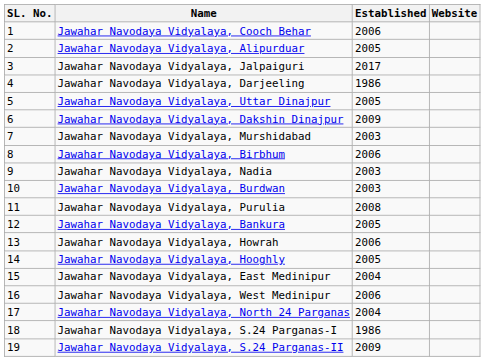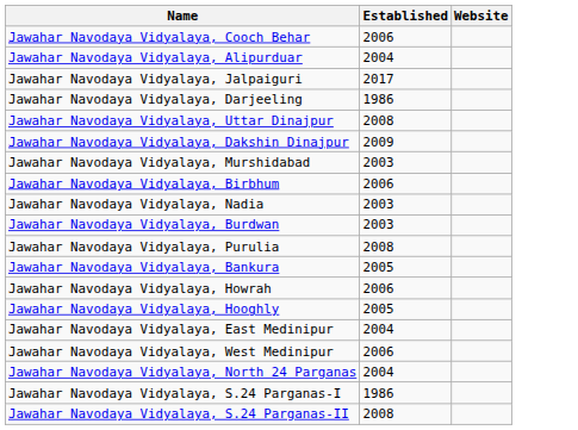 <table class="wikitable sortable mw-collapsible">
 <tr>
-<th>SL. No.</th>
 <th>Name</th>
 <th>Established</th>
 <th>Website</th>
 </tr>
 <tr>
-<td>1</td>
 <td><a href='#'>Jawahar Navodaya Vidyalaya, Cooch Behar</a></td>
 <td>2006</td>
 <td></td>
 </tr>
 <tr>
-<td>2</td>
 <td><a href='#'>Jawahar Navodaya Vidyalaya, Alipurduar</a></td>
-<td>2005</td>
+<td>2004</td>
 <td></td>
 </tr>
 <tr>
-<td>3</td>
 <td>Jawahar Navodaya Vidyalaya, Jalpaiguri</td>
 <td>2017</td>
 <td></td>
 </tr>
 <tr>
-<td>4</td>
 <td>Jawahar Navodaya Vidyalaya, Darjeeling</td>
 <td>1986</td>
 <td></td>
 </tr>
 <tr>
-<td>5</td>
 <td><a href='#'>Jawahar Navodaya Vidyalaya, Uttar Dinajpur</a></td>
-<td>2005</td>
+<td>2008</td>
 <td></td>
 </tr>
 <tr>
-<td>6</td>
 <td><a href='#'>Jawahar Navodaya Vidyalaya, Dakshin Dinajpur</a></td>
 <td>2009</td>
 <td></td>
 </tr>
 <tr>
-<td>7</td>
 <td>Jawahar Navodaya Vidyalaya, Murshidabad</td>
 <td>2003</td>
 <td></td>
 </tr>
 <tr>
-<td>8</td>
 <td><a href='#'>Jawahar Navodaya Vidyalaya, Birbhum</a></td>
 <td>2006</td>
 <td></td>
 </tr>
 <tr>
-<td>9</td>
 <td>Jawahar Navodaya Vidyalaya, Nadia</td>
 <td>2003</td>
 <td></td>
 </tr>
 <tr>
-<td>10</td>
 <td><a href='#'>Jawahar Navodaya Vidyalaya, Burdwan</a></td>
 <td>2003</td>
 <td></td>
 </tr>
 <tr>
-<td>11</td>
 <td>Jawahar Navodaya Vidyalaya, Purulia</td>
 <td>2008</td>
 <td></td>
 </tr>
 <tr>
-<td>12</td>
 <td><a href='#'>Jawahar Navodaya Vidyalaya, Bankura</a></td>
 <td>2005</td>
 <td></td>
 </tr>
 <tr>
-<td>13</td>
 <td>Jawahar Navodaya Vidyalaya, Howrah</td>
 <td>2006</td>
 <td></td>
 </tr>
 <tr>
-<td>14</td>
 <td><a href='#'>Jawahar Navodaya Vidyalaya, Hooghly</a></td>
 <td>2005</td>
 <td></td>
 </tr>
 <tr>
-<td>15</td>
 <td>Jawahar Navodaya Vidyalaya, East Medinipur</td>
 <td>2004</td>
 <td></td>
 </tr>
 <tr>
-<td>16</td>
 <td>Jawahar Navodaya Vidyalaya, West Medinipur</td>
 <td>2006</td>
 <td></td>
 </tr>
 <tr>
-<td>17</td>
 <td><a href='#'>Jawahar Navodaya Vidyalaya, North 24 Parganas</a></td>
 <td>2004</td>
 <td></td>
 </tr>
 <tr>
-<td>18</td>
 <td>Jawahar Navodaya Vidyalaya, S.24 Parganas-I</td>
 <td>1986</td>
 <td></td>
 </tr>
 <tr>
-<td>19</td>
 <td><a href='#'>Jawahar Navodaya Vidyalaya, S.24 Parganas-II</a></td>
-<td>2009</td>
+<td>2008</td>
 <td></td>
 </tr>
 </table>
